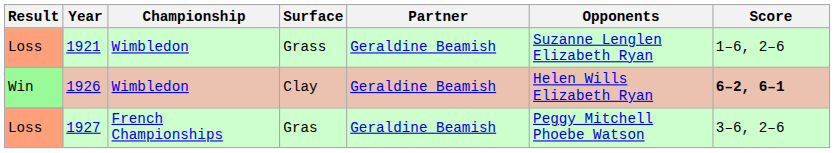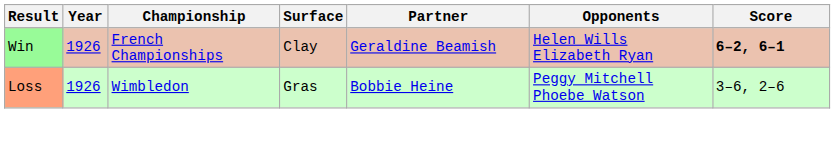 <table class="sortable wikitable">
 <tr>
 <th style="width:40px">Result</th>
 <th style="width:35px">Year</th>
 <th style="width:150px">Championship</th>
 <th style="width:50px">Surface</th>
 <th style="width:160px">Partner</th>
 <th style="width:160px">Opponents</th>
 <th style="width:100px" class="unsortable">Score</th>
 </tr>
-<tr style="background:#cfc;">
-<td style="background:#ffa07a;">Loss</td>
-<td><a href='#'>1921</a></td>
-<td><a href='#'>Wimbledon</a></td>
-<td>Grass</td>
-<td> <a href='#'>Geraldine Beamish</a></td>
-<td> <a href='#'>Suzanne Lenglen</a><br> <a href='#'>Elizabeth Ryan</a></td>
-<td>1–6, 2–6</td>
-</tr>
 <tr style="background:#ebc2af;">
 <td style="background:#98fb98;">Win</td>
 <td><a href='#'>1926</a></td>
-<td><a href='#'>Wimbledon</a></td>
+<td><a href='#'>French Championships</a></td>
 <td>Clay</td>
 <td> <a href='#'>Geraldine Beamish</a></td>
 <td> <a href='#'>Helen Wills</a><br> <a href='#'>Elizabeth Ryan</a></td>
 <td><strong>6–2, 6–1</strong></td>
 </tr>
 <tr style="background:#cfc;">
 <td style="background:#ffa07a;">Loss</td>
-<td><a href='#'>1927</a></td>
-<td><a href='#'>French Championships</a></td>
+<td><a href='#'>1926</a></td>
+<td><a href='#'>Wimbledon</a></td>
 <td>Gras</td>
-<td> <a href='#'>Geraldine Beamish</a></td>
+<td> <a href='#'>Bobbie Heine</a></td>
 <td> <a href='#'>Peggy Mitchell</a><br>  <a href='#'>Phoebe Watson</a></td>
 <td>3–6, 2–6</td>
 </tr>
 </table>
